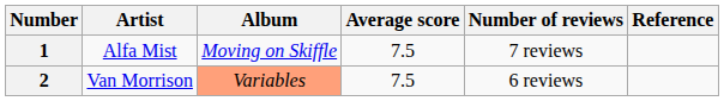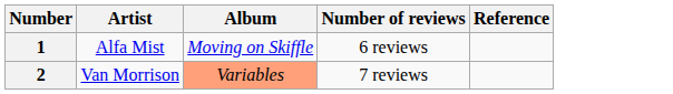 <table class="wikitable sortable" style="text-align:center;">
 <tr>
 <th scope="col">Number</th>
 <th scope="col">Artist</th>
 <th scope="col">Album</th>
-<th scope="col">Average score</th>
 <th scope="col">Number of reviews</th>
 <th scope="col">Reference</th>
 </tr>
 <tr>
 <th scope="row">1</th>
 <td><a href='#'>Alfa Mist</a></td>
 <td><em><a href='#'>Moving on Skiffle</a></em></td>
-<td>7.5</td>
-<td>7 reviews</td>
+<td>6 reviews</td>
 <td></td>
 </tr>
 <tr>
 <th scope="row">2</th>
 <td><a href='#'>Van Morrison</a></td>
 <td style="background: lightsalmon;"><em>Variables</em></td>
-<td>7.5</td>
-<td>6 reviews</td>
+<td>7 reviews</td>
 <td></td>
 </tr>
 </table>
